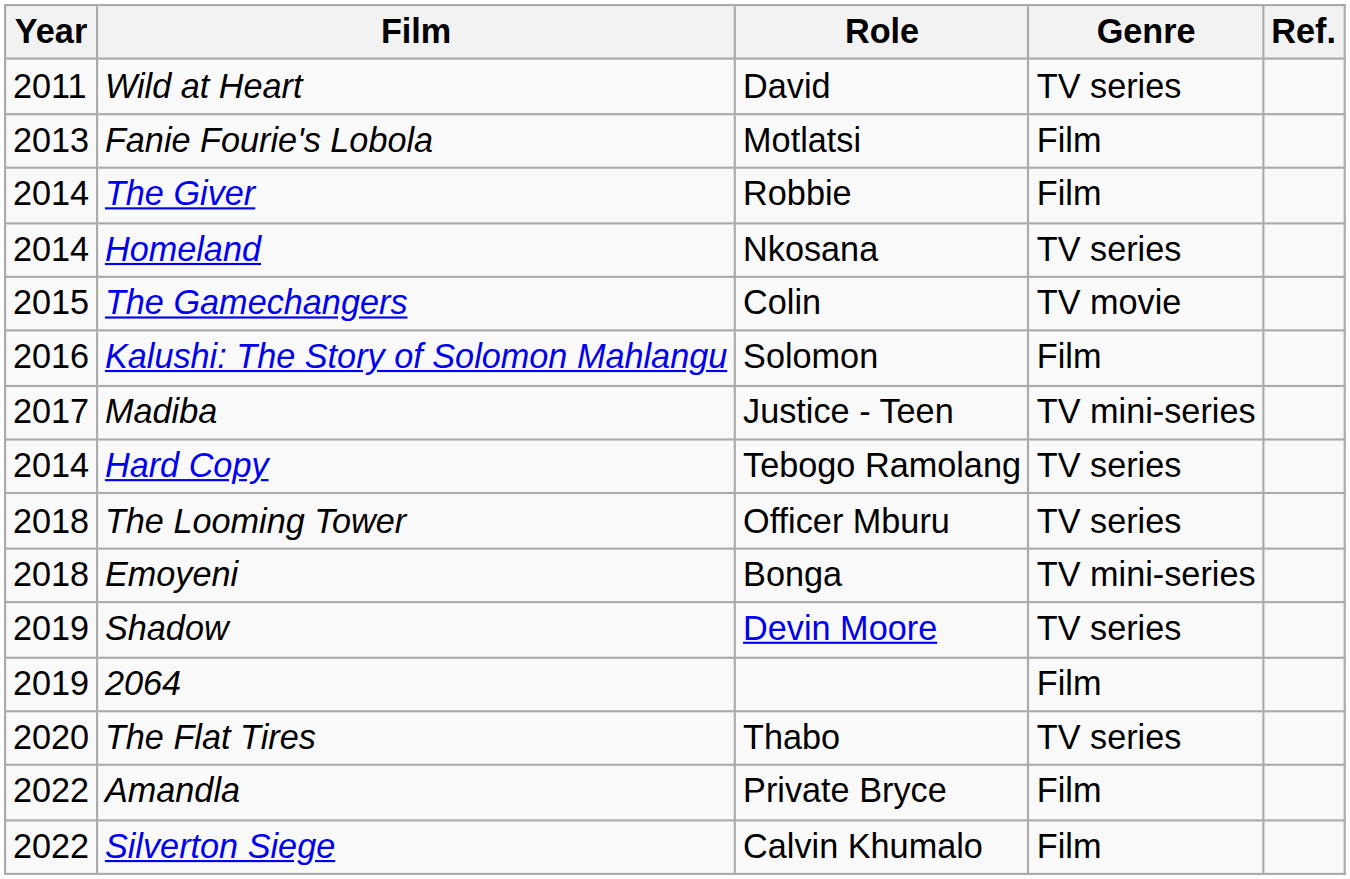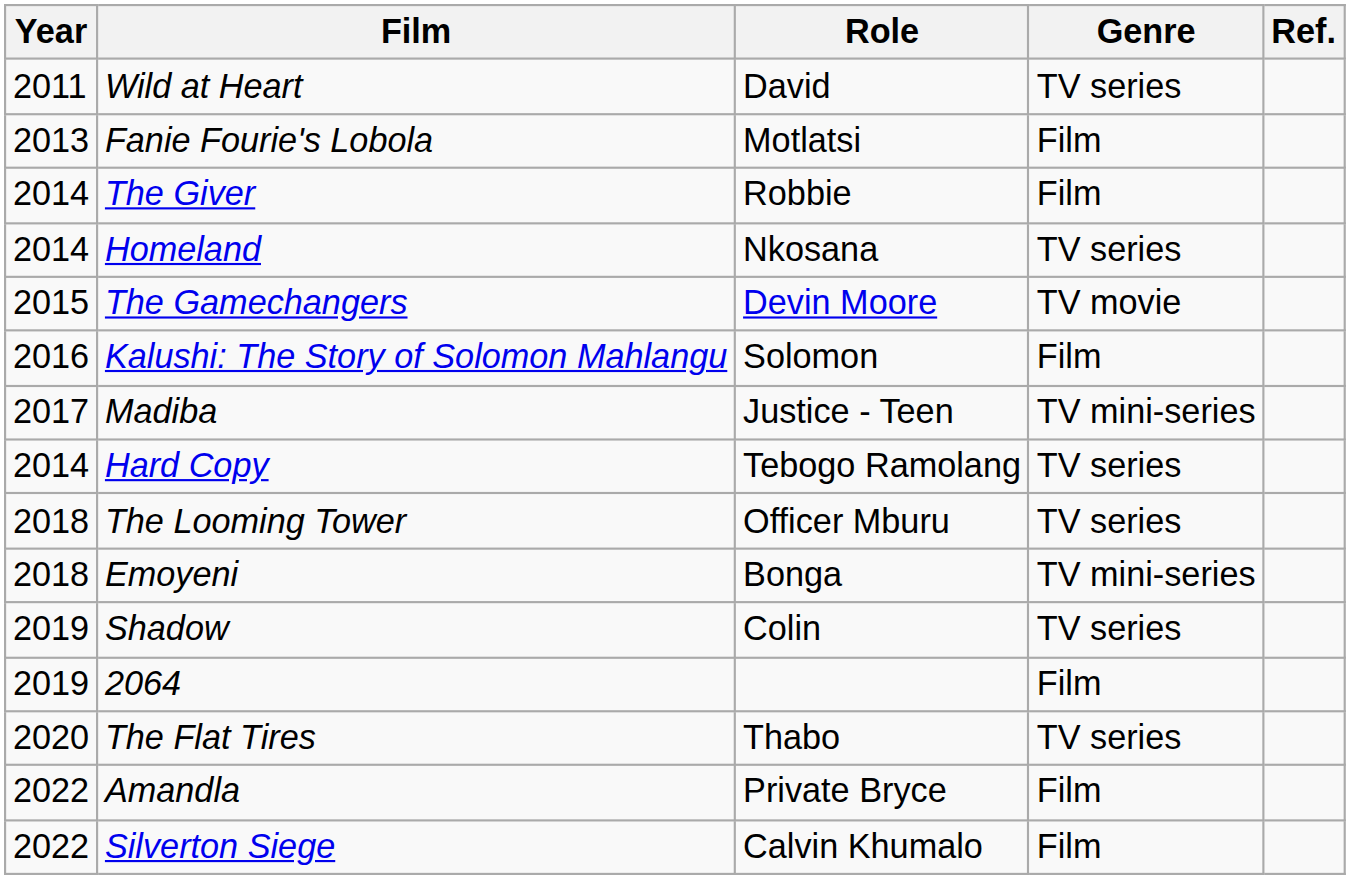 <table class="wikitable">
 <tr>
 <th>Year</th>
 <th>Film</th>
 <th>Role</th>
 <th>Genre</th>
 <th>Ref.</th>
 </tr>
 <tr>
 <td>2011</td>
 <td><em>Wild at Heart</em></td>
 <td>David</td>
 <td>TV series</td>
 <td></td>
 </tr>
 <tr>
 <td>2013</td>
 <td><em>Fanie Fourie's Lobola</em></td>
 <td>Motlatsi</td>
 <td>Film</td>
 <td></td>
 </tr>
 <tr>
 <td>2014</td>
 <td><em><a href='#'>The Giver</a></em></td>
 <td>Robbie</td>
 <td>Film</td>
 <td></td>
 </tr>
 <tr>
 <td>2014</td>
 <td><em><a href='#'>Homeland</a></em></td>
 <td>Nkosana</td>
 <td>TV series</td>
 <td></td>
 </tr>
 <tr>
 <td>2015</td>
 <td><em><a href='#'>The Gamechangers</a></em></td>
-<td>Colin</td>
+<td><a href='#'>Devin Moore</a></td>
 <td>TV movie</td>
 <td></td>
 </tr>
 <tr>
 <td>2016</td>
 <td><em><a href='#'>Kalushi: The Story of Solomon Mahlangu</a></em></td>
 <td>Solomon</td>
 <td>Film</td>
 <td></td>
 </tr>
 <tr>
 <td>2017</td>
 <td><em>Madiba</em></td>
 <td>Justice - Teen</td>
 <td>TV mini-series</td>
 <td></td>
 </tr>
 <tr>
 <td>2014</td>
 <td><em><a href='#'>Hard Copy</a></em></td>
 <td>Tebogo Ramolang</td>
 <td>TV series</td>
 <td></td>
 </tr>
 <tr>
 <td>2018</td>
 <td><em>The Looming Tower</em></td>
 <td>Officer Mburu</td>
 <td>TV series</td>
 <td></td>
 </tr>
 <tr>
 <td>2018</td>
 <td><em>Emoyeni</em></td>
 <td>Bonga</td>
 <td>TV mini-series</td>
 <td></td>
 </tr>
 <tr>
 <td>2019</td>
 <td><em>Shadow</em></td>
-<td><a href='#'>Devin Moore</a></td>
+<td>Colin</td>
 <td>TV series</td>
 <td></td>
 </tr>
 <tr>
 <td>2019</td>
 <td><em>2064</em></td>
 <td></td>
 <td>Film</td>
 <td></td>
 </tr>
 <tr>
 <td>2020</td>
 <td><em>The Flat Tires</em></td>
 <td>Thabo</td>
 <td>TV series</td>
 <td></td>
 </tr>
 <tr>
 <td>2022</td>
 <td><em>Amandla</em></td>
 <td>Private Bryce</td>
 <td>Film</td>
 <td></td>
 </tr>
 <tr>
 <td>2022</td>
 <td><em><a href='#'>Silverton Siege</a></em></td>
 <td>Calvin Khumalo</td>
 <td>Film</td>
 <td></td>
 </tr>
 </table>
